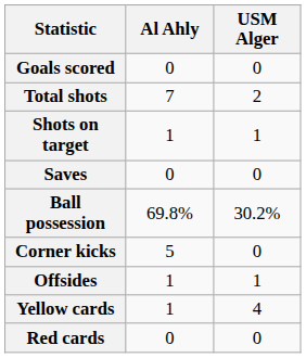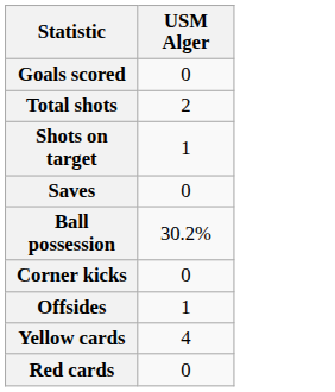 <table class="wikitable plainrowheaders" style="text-align:center">
 <tr>
 <th scope="col" style="width:100px">Statistic</th>
-<th scope="col" style="width:70px">Al Ahly</th>
 <th scope="col" style="width:70px">USM Alger</th>
 </tr>
 <tr>
 <th scope=row>Goals scored</th>
 <td>0</td>
-<td>0</td>
 </tr>
 <tr>
 <th scope=row>Total shots</th>
-<td>7</td>
 <td>2</td>
 </tr>
 <tr>
 <th scope=row>Shots on target</th>
 <td>1</td>
-<td>1</td>
 </tr>
 <tr>
 <th scope=row>Saves</th>
 <td>0</td>
-<td>0</td>
 </tr>
 <tr>
 <th scope=row>Ball possession</th>
-<td>69.8%</td>
 <td>30.2%</td>
 </tr>
 <tr>
 <th scope=row>Corner kicks</th>
-<td>5</td>
 <td>0</td>
 </tr>
 <tr>
 <th scope=row>Offsides</th>
 <td>1</td>
-<td>1</td>
 </tr>
 <tr>
 <th scope=row>Yellow cards</th>
-<td>1</td>
 <td>4</td>
 </tr>
 <tr>
 <th scope=row>Red cards</th>
 <td>0</td>
-<td>0</td>
 </tr>
 </table>
